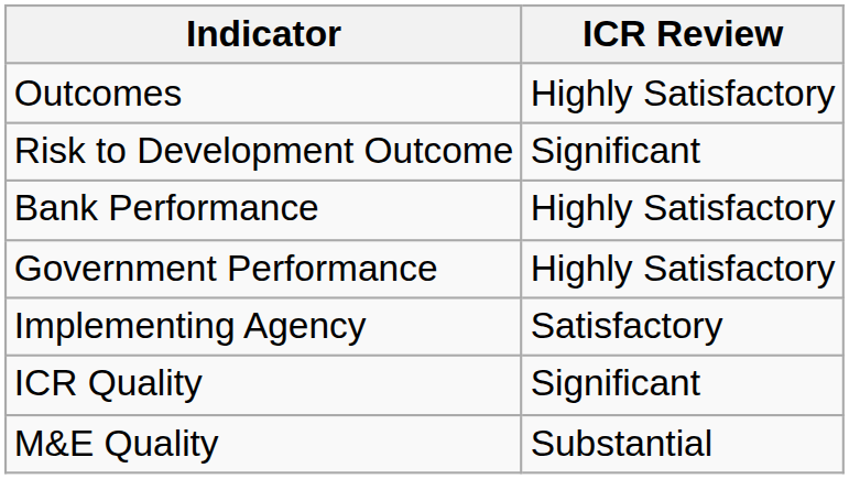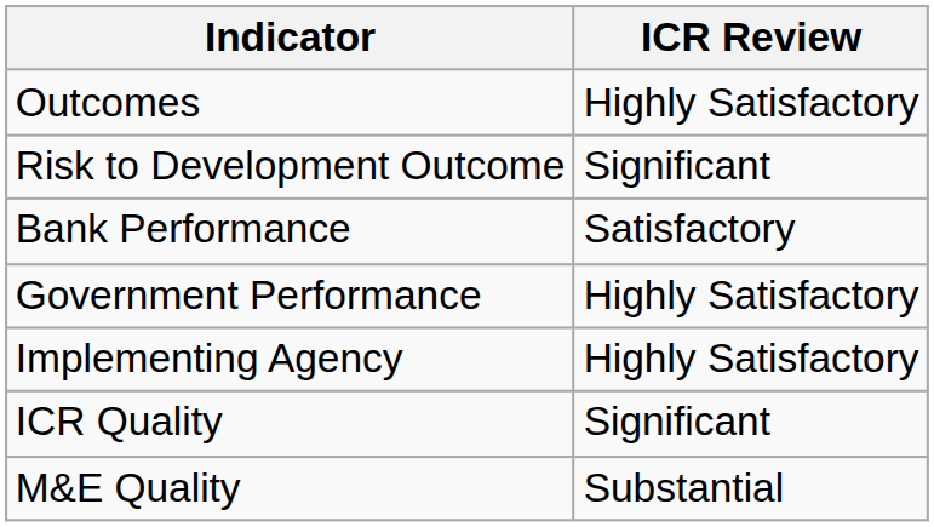 <table class="wikitable">
 <tr>
 <th>Indicator</th>
 <th>ICR Review</th>
 </tr>
 <tr>
 <td>Outcomes</td>
 <td>Highly Satisfactory</td>
 </tr>
 <tr>
 <td>Risk to Development Outcome</td>
 <td>Significant</td>
 </tr>
 <tr>
 <td>Bank Performance</td>
-<td>Highly Satisfactory</td>
+<td>Satisfactory</td>
 </tr>
 <tr>
 <td>Government Performance</td>
 <td>Highly Satisfactory</td>
 </tr>
 <tr>
 <td>Implementing Agency</td>
-<td>Satisfactory</td>
+<td>Highly Satisfactory</td>
 </tr>
 <tr>
 <td>ICR Quality</td>
 <td>Significant</td>
 </tr>
 <tr>
 <td>M&E Quality</td>
 <td>Substantial</td>
 </tr>
 </table>
